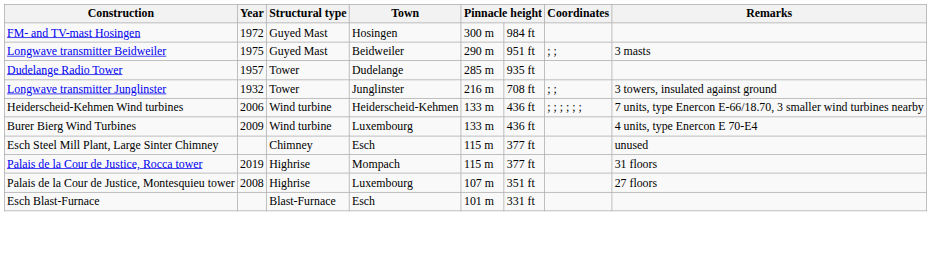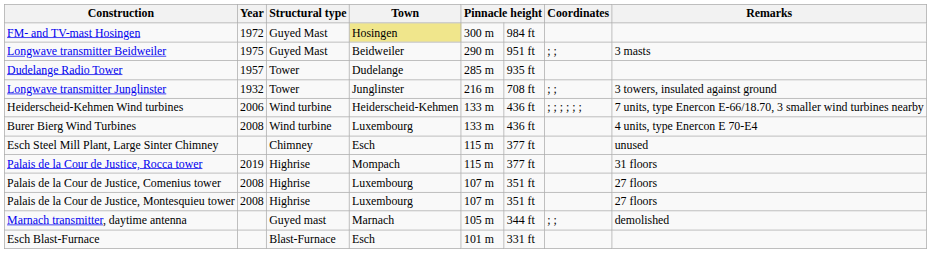 <table class="wikitable">
 <tr>
 <th>Construction</th>
 <th>Year</th>
 <th>Structural type</th>
 <th>Town</th>
 <th colspan="2">Pinnacle height</th>
 <th>Coordinates</th>
 <th>Remarks</th>
 </tr>
 <tr>
 <td><a href='#'>FM- and TV-mast Hosingen</a></td>
 <td>1972</td>
 <td>Guyed Mast</td>
-<td>Hosingen</td>
+<td style="background: khaki;">Hosingen</td>
 <td>300 m</td>
 <td>984 ft</td>
 <td></td>
 </tr>
 <tr>
 <td><a href='#'>Longwave transmitter Beidweiler</a></td>
 <td>1975</td>
 <td>Guyed Mast</td>
 <td>Beidweiler</td>
 <td>290 m</td>
 <td>951 ft</td>
 <td> ;  ; </td>
 <td>3 masts</td>
 </tr>
 <tr>
 <td><a href='#'>Dudelange Radio Tower</a></td>
 <td>1957</td>
 <td>Tower</td>
 <td>Dudelange</td>
 <td>285 m</td>
 <td>935 ft</td>
 <td></td>
 </tr>
 <tr>
 <td><a href='#'>Longwave transmitter Junglinster</a></td>
 <td>1932</td>
 <td>Tower</td>
 <td>Junglinster</td>
 <td>216 m</td>
 <td>708 ft</td>
 <td> ;  ; </td>
 <td>3 towers, insulated against ground</td>
 </tr>
 <tr>
 <td>Heiderscheid-Kehmen Wind turbines</td>
 <td>2006</td>
 <td>Wind turbine</td>
 <td>Heiderscheid-Kehmen</td>
 <td>133 m</td>
 <td>436 ft</td>
 <td> ;  ;  ;  ;  ;  ; </td>
 <td>7 units, type Enercon E-66/18.70, 3 smaller wind turbines nearby </td>
 </tr>
 <tr>
 <td>Burer Bierg Wind Turbines</td>
-<td>2009</td>
+<td>2008</td>
 <td>Wind turbine</td>
 <td>Luxembourg</td>
 <td>133 m</td>
 <td>436 ft</td>
 <td></td>
 <td>4 units, type Enercon E 70-E4</td>
 </tr>
 <tr>
 <td>Esch Steel Mill Plant, Large Sinter Chimney</td>
 <td></td>
 <td>Chimney</td>
 <td>Esch</td>
 <td>115 m</td>
 <td>377 ft</td>
 <td></td>
 <td>unused</td>
 </tr>
 <tr>
 <td><a href='#'>Palais de la Cour de Justice, Rocca tower</a></td>
 <td>2019</td>
 <td>Highrise</td>
 <td>Mompach</td>
 <td>115 m</td>
 <td>377 ft</td>
 <td></td>
 <td>31 floors</td>
 </tr>
 <tr>
+<td>Palais de la Cour de Justice, Comenius tower</td>
+<td>2008</td>
+<td>Highrise</td>
+<td>Luxembourg</td>
+<td>107 m</td>
+<td>351 ft</td>
+<td></td>
+<td>27 floors</td>
+</tr>
+<tr>
 <td>Palais de la Cour de Justice, Montesquieu tower</td>
 <td>2008</td>
 <td>Highrise</td>
 <td>Luxembourg</td>
 <td>107 m</td>
 <td>351 ft</td>
 <td></td>
 <td>27 floors</td>
+</tr>
+<tr>
+<td><a href='#'>Marnach transmitter</a>, daytime antenna</td>
+<td></td>
+<td>Guyed mast</td>
+<td>Marnach</td>
+<td>105 m</td>
+<td>344 ft</td>
+<td> ;  ; </td>
+<td>demolished</td>
 </tr>
 <tr>
 <td>Esch Blast-Furnace</td>
 <td></td>
 <td>Blast-Furnace</td>
 <td>Esch</td>
 <td>101 m</td>
 <td>331 ft</td>
 <td></td>
 </tr>
 </table>
